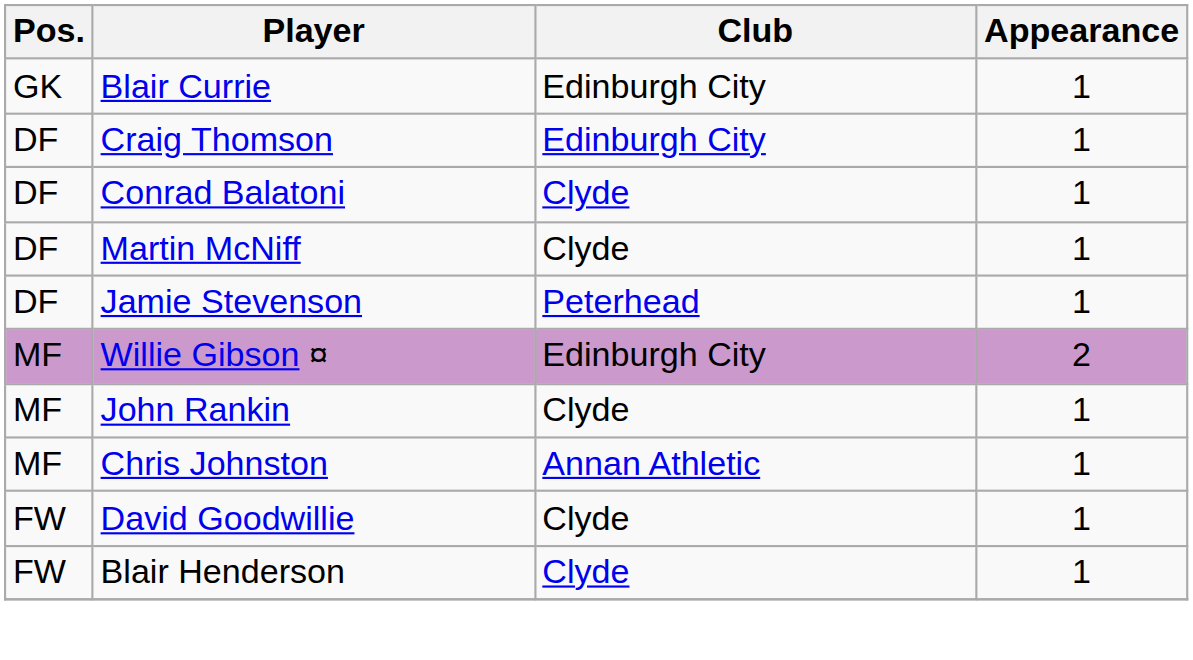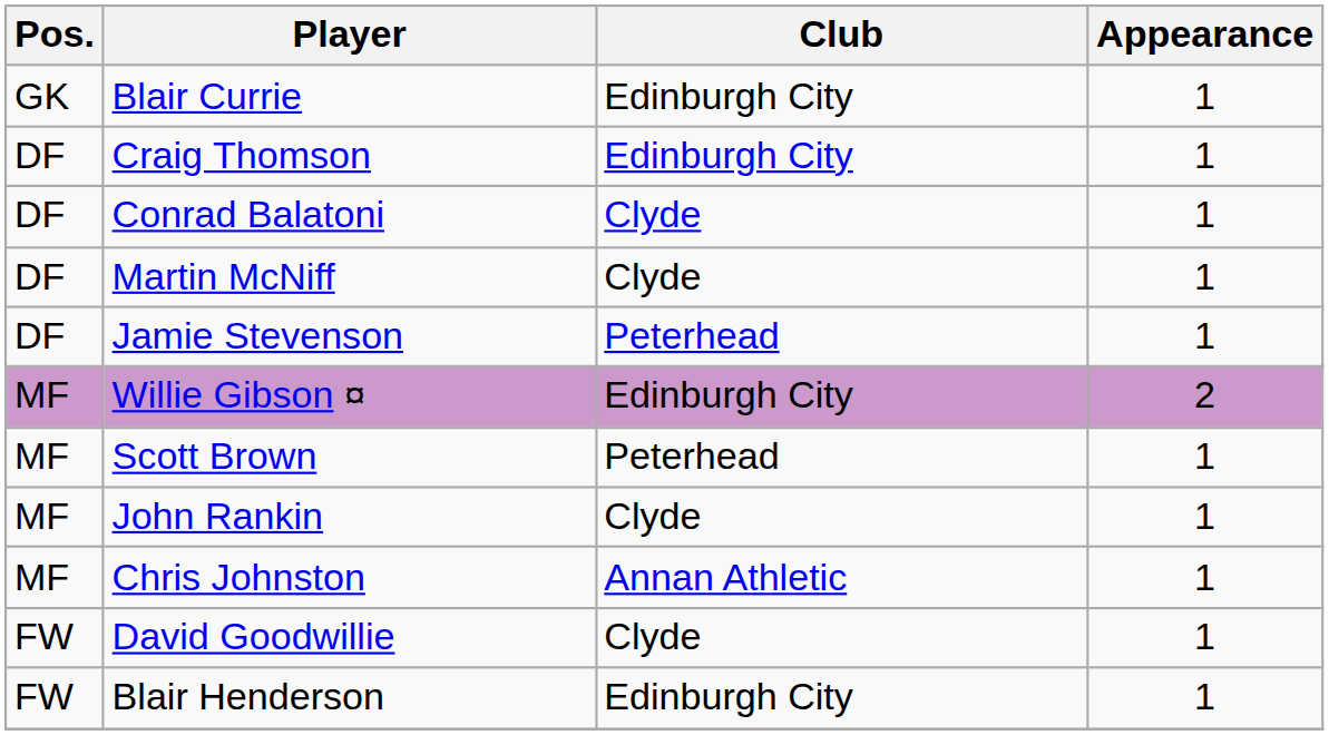 <table class="wikitable">
 <tr>
 <th>Pos.</th>
 <th>Player</th>
 <th>Club</th>
 <th>Appearance</th>
 </tr>
 <tr>
 <td>GK</td>
 <td style="width:200px;"><a href='#'>Blair Currie</a></td>
 <td>Edinburgh City</td>
 <td align="center">1</td>
 </tr>
 <tr>
 <td>DF</td>
 <td><a href='#'>Craig Thomson</a></td>
 <td><a href='#'>Edinburgh City</a></td>
 <td align="center">1</td>
 </tr>
 <tr>
 <td>DF</td>
 <td><a href='#'>Conrad Balatoni</a></td>
 <td style="width:200px;"><a href='#'>Clyde</a></td>
 <td align="center">1</td>
 </tr>
 <tr>
 <td>DF</td>
 <td><a href='#'>Martin McNiff</a></td>
 <td>Clyde</td>
 <td align="center">1</td>
 </tr>
 <tr>
 <td>DF</td>
 <td><a href='#'>Jamie Stevenson</a></td>
 <td><a href='#'>Peterhead</a></td>
 <td align="center">1</td>
 </tr>
 <tr style="background:#cc99cc;">
 <td>MF</td>
 <td><a href='#'>Willie Gibson</a> ¤</td>
 <td>Edinburgh City</td>
 <td align="center">2</td>
 </tr>
 <tr>
 <td>MF</td>
+<td><a href='#'>Scott Brown</a></td>
+<td>Peterhead</td>
+<td align="center">1</td>
+</tr>
+<tr>
+<td>MF</td>
 <td><a href='#'>John Rankin</a></td>
 <td>Clyde</td>
 <td align="center">1</td>
 </tr>
 <tr>
 <td>MF</td>
 <td><a href='#'>Chris Johnston</a></td>
 <td><a href='#'>Annan Athletic</a></td>
 <td align="center">1</td>
 </tr>
 <tr>
 <td>FW</td>
 <td><a href='#'>David Goodwillie</a></td>
 <td>Clyde</td>
 <td align="center">1</td>
 </tr>
 <tr>
 <td>FW</td>
 <td>Blair Henderson</td>
-<td style="width:200px;"><a href='#'>Clyde</a></td>
+<td>Edinburgh City</td>
 <td align="center">1</td>
 </tr>
 <tr>
 </tr>
 </table>
